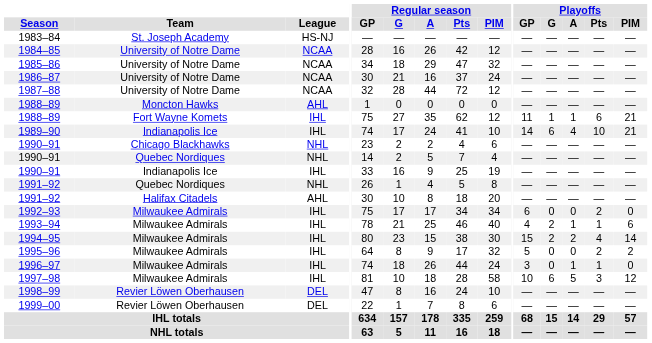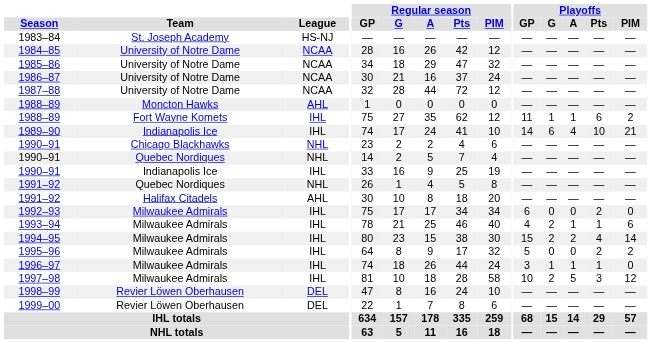 <table border="0" cellpadding="1" cellspacing="0" style="text-align:center; width:60em">
 <tr bgcolor="#e0e0e0">
 <th colspan="3" bgcolor="#ffffff"></th>
 <th rowspan="100" bgcolor="#ffffff"></th>
 <th colspan="5"><a href='#'>Regular season</a></th>
 <th rowspan="100" bgcolor="#ffffff"></th>
 <th colspan="5"><a href='#'>Playoffs</a></th>
 </tr>
 <tr bgcolor="#e0e0e0">
 <th><a href='#'>Season</a></th>
 <th>Team</th>
 <th>League</th>
 <th>GP</th>
 <th><a href='#'>G</a></th>
 <th><a href='#'>A</a></th>
 <th><a href='#'>Pts</a></th>
 <th><a href='#'>PIM</a></th>
 <th>GP</th>
 <th>G</th>
 <th>A</th>
 <th>Pts</th>
 <th>PIM</th>
 </tr>
 <tr>
 <td>1983–84</td>
 <td><a href='#'>St. Joseph Academy</a></td>
 <td>HS-NJ</td>
 <td>—</td>
 <td>—</td>
 <td>—</td>
 <td>—</td>
 <td>—</td>
 <td>—</td>
 <td>—</td>
 <td>—</td>
 <td>—</td>
 <td>—</td>
 </tr>
 <tr bgcolor="#f0f0f0">
 <td><a href='#'>1984–85</a></td>
 <td><a href='#'>University of Notre Dame</a></td>
 <td><a href='#'>NCAA</a></td>
 <td>28</td>
 <td>16</td>
 <td>26</td>
 <td>42</td>
 <td>12</td>
 <td>—</td>
 <td>—</td>
 <td>—</td>
 <td>—</td>
 <td>—</td>
 </tr>
 <tr>
 <td><a href='#'>1985–86</a></td>
 <td>University of Notre Dame</td>
 <td>NCAA</td>
 <td>34</td>
 <td>18</td>
 <td>29</td>
 <td>47</td>
 <td>32</td>
 <td>—</td>
 <td>—</td>
 <td>—</td>
 <td>—</td>
 <td>—</td>
 </tr>
 <tr bgcolor="#f0f0f0">
 <td><a href='#'>1986–87</a></td>
 <td>University of Notre Dame</td>
 <td>NCAA</td>
 <td>30</td>
 <td>21</td>
 <td>16</td>
 <td>37</td>
 <td>24</td>
 <td>—</td>
 <td>—</td>
 <td>—</td>
 <td>—</td>
 <td>—</td>
 </tr>
 <tr>
 <td><a href='#'>1987–88</a></td>
 <td>University of Notre Dame</td>
 <td>NCAA</td>
 <td>32</td>
 <td>28</td>
 <td>44</td>
 <td>72</td>
 <td>12</td>
 <td>—</td>
 <td>—</td>
 <td>—</td>
 <td>—</td>
 <td>—</td>
 </tr>
 <tr bgcolor="#f0f0f0">
 <td><a href='#'>1988–89</a></td>
 <td><a href='#'>Moncton Hawks</a></td>
 <td><a href='#'>AHL</a></td>
 <td>1</td>
 <td>0</td>
 <td>0</td>
 <td>0</td>
 <td>0</td>
 <td>—</td>
 <td>—</td>
 <td>—</td>
 <td>—</td>
 <td>—</td>
 </tr>
 <tr>
 <td><a href='#'>1988–89</a></td>
 <td><a href='#'>Fort Wayne Komets</a></td>
 <td><a href='#'>IHL</a></td>
 <td>75</td>
 <td>27</td>
 <td>35</td>
 <td>62</td>
 <td>12</td>
 <td>11</td>
 <td>1</td>
 <td>1</td>
 <td>6</td>
-<td>21</td>
+<td>2</td>
 </tr>
 <tr bgcolor="#f0f0f0">
 <td><a href='#'>1989–90</a></td>
 <td><a href='#'>Indianapolis Ice</a></td>
 <td>IHL</td>
 <td>74</td>
 <td>17</td>
 <td>24</td>
 <td>41</td>
 <td>10</td>
 <td>14</td>
 <td>6</td>
 <td>4</td>
 <td>10</td>
 <td>21</td>
 </tr>
 <tr>
 <td><a href='#'>1990–91</a></td>
 <td><a href='#'>Chicago Blackhawks</a></td>
 <td><a href='#'>NHL</a></td>
 <td>23</td>
 <td>2</td>
 <td>2</td>
 <td>4</td>
 <td>6</td>
 <td>—</td>
 <td>—</td>
 <td>—</td>
 <td>—</td>
 <td>—</td>
 </tr>
 <tr bgcolor="#f0f0f0">
 <td>1990–91</td>
 <td><a href='#'>Quebec Nordiques</a></td>
 <td>NHL</td>
 <td>14</td>
 <td>2</td>
 <td>5</td>
 <td>7</td>
 <td>4</td>
 <td>—</td>
 <td>—</td>
 <td>—</td>
 <td>—</td>
 <td>—</td>
 </tr>
 <tr>
 <td><a href='#'>1990–91</a></td>
 <td>Indianapolis Ice</td>
 <td>IHL</td>
 <td>33</td>
 <td>16</td>
 <td>9</td>
 <td>25</td>
 <td>19</td>
 <td>—</td>
 <td>—</td>
 <td>—</td>
 <td>—</td>
 <td>—</td>
 </tr>
 <tr bgcolor="#f0f0f0">
 <td><a href='#'>1991–92</a></td>
 <td>Quebec Nordiques</td>
 <td>NHL</td>
 <td>26</td>
 <td>1</td>
 <td>4</td>
 <td>5</td>
 <td>8</td>
 <td>—</td>
 <td>—</td>
 <td>—</td>
 <td>—</td>
 <td>—</td>
 </tr>
 <tr>
 <td><a href='#'>1991–92</a></td>
 <td><a href='#'>Halifax Citadels</a></td>
 <td>AHL</td>
 <td>30</td>
 <td>10</td>
 <td>8</td>
 <td>18</td>
 <td>20</td>
 <td>—</td>
 <td>—</td>
 <td>—</td>
 <td>—</td>
 <td>—</td>
 </tr>
 <tr bgcolor="#f0f0f0">
 <td><a href='#'>1992–93</a></td>
 <td><a href='#'>Milwaukee Admirals</a></td>
 <td>IHL</td>
 <td>75</td>
 <td>17</td>
 <td>17</td>
 <td>34</td>
 <td>34</td>
 <td>6</td>
 <td>0</td>
 <td>0</td>
 <td>2</td>
 <td>0</td>
 </tr>
 <tr>
 <td><a href='#'>1993–94</a></td>
 <td>Milwaukee Admirals</td>
 <td>IHL</td>
 <td>78</td>
 <td>21</td>
 <td>25</td>
 <td>46</td>
 <td>40</td>
 <td>4</td>
 <td>2</td>
 <td>1</td>
 <td>1</td>
 <td>6</td>
 </tr>
 <tr bgcolor="#f0f0f0">
 <td><a href='#'>1994–95</a></td>
 <td>Milwaukee Admirals</td>
 <td>IHL</td>
 <td>80</td>
 <td>23</td>
 <td>15</td>
 <td>38</td>
 <td>30</td>
 <td>15</td>
 <td>2</td>
 <td>2</td>
 <td>4</td>
 <td>14</td>
 </tr>
 <tr>
 <td><a href='#'>1995–96</a></td>
 <td>Milwaukee Admirals</td>
 <td>IHL</td>
 <td>64</td>
 <td>8</td>
 <td>9</td>
 <td>17</td>
 <td>32</td>
 <td>5</td>
 <td>0</td>
 <td>0</td>
 <td>2</td>
 <td>2</td>
 </tr>
 <tr bgcolor="#f0f0f0">
 <td><a href='#'>1996–97</a></td>
 <td>Milwaukee Admirals</td>
 <td>IHL</td>
 <td>74</td>
 <td>18</td>
 <td>26</td>
 <td>44</td>
 <td>24</td>
 <td>3</td>
-<td>0</td>
+<td>1</td>
 <td>1</td>
 <td>1</td>
 <td>0</td>
 </tr>
 <tr>
 <td><a href='#'>1997–98</a></td>
 <td>Milwaukee Admirals</td>
 <td>IHL</td>
 <td>81</td>
 <td>10</td>
 <td>18</td>
 <td>28</td>
 <td>58</td>
 <td>10</td>
-<td>6</td>
+<td>2</td>
 <td>5</td>
 <td>3</td>
 <td>12</td>
 </tr>
 <tr bgcolor="#f0f0f0">
 <td><a href='#'>1998–99</a></td>
 <td><a href='#'>Revier Löwen Oberhausen</a></td>
 <td><a href='#'>DEL</a></td>
 <td>47</td>
 <td>8</td>
 <td>16</td>
 <td>24</td>
 <td>10</td>
 <td>—</td>
 <td>—</td>
 <td>—</td>
 <td>—</td>
 <td>—</td>
 </tr>
 <tr>
 <td><a href='#'>1999–00</a></td>
 <td>Revier Löwen Oberhausen</td>
 <td>DEL</td>
 <td>22</td>
 <td>1</td>
 <td>7</td>
 <td>8</td>
 <td>6</td>
 <td>—</td>
 <td>—</td>
 <td>—</td>
 <td>—</td>
 <td>—</td>
 </tr>
 <tr bgcolor="#e0e0e0">
 <th colspan="3">IHL totals</th>
 <th>634</th>
 <th>157</th>
 <th>178</th>
 <th>335</th>
 <th>259</th>
 <th>68</th>
 <th>15</th>
 <th>14</th>
 <th>29</th>
 <th>57</th>
 </tr>
 <tr bgcolor="#e0e0e0">
 <th colspan="3">NHL totals</th>
 <th>63</th>
 <th>5</th>
 <th>11</th>
 <th>16</th>
 <th>18</th>
 <th>—</th>
 <th>—</th>
 <th>—</th>
 <th>—</th>
 <th>—</th>
 </tr>
 </table>
